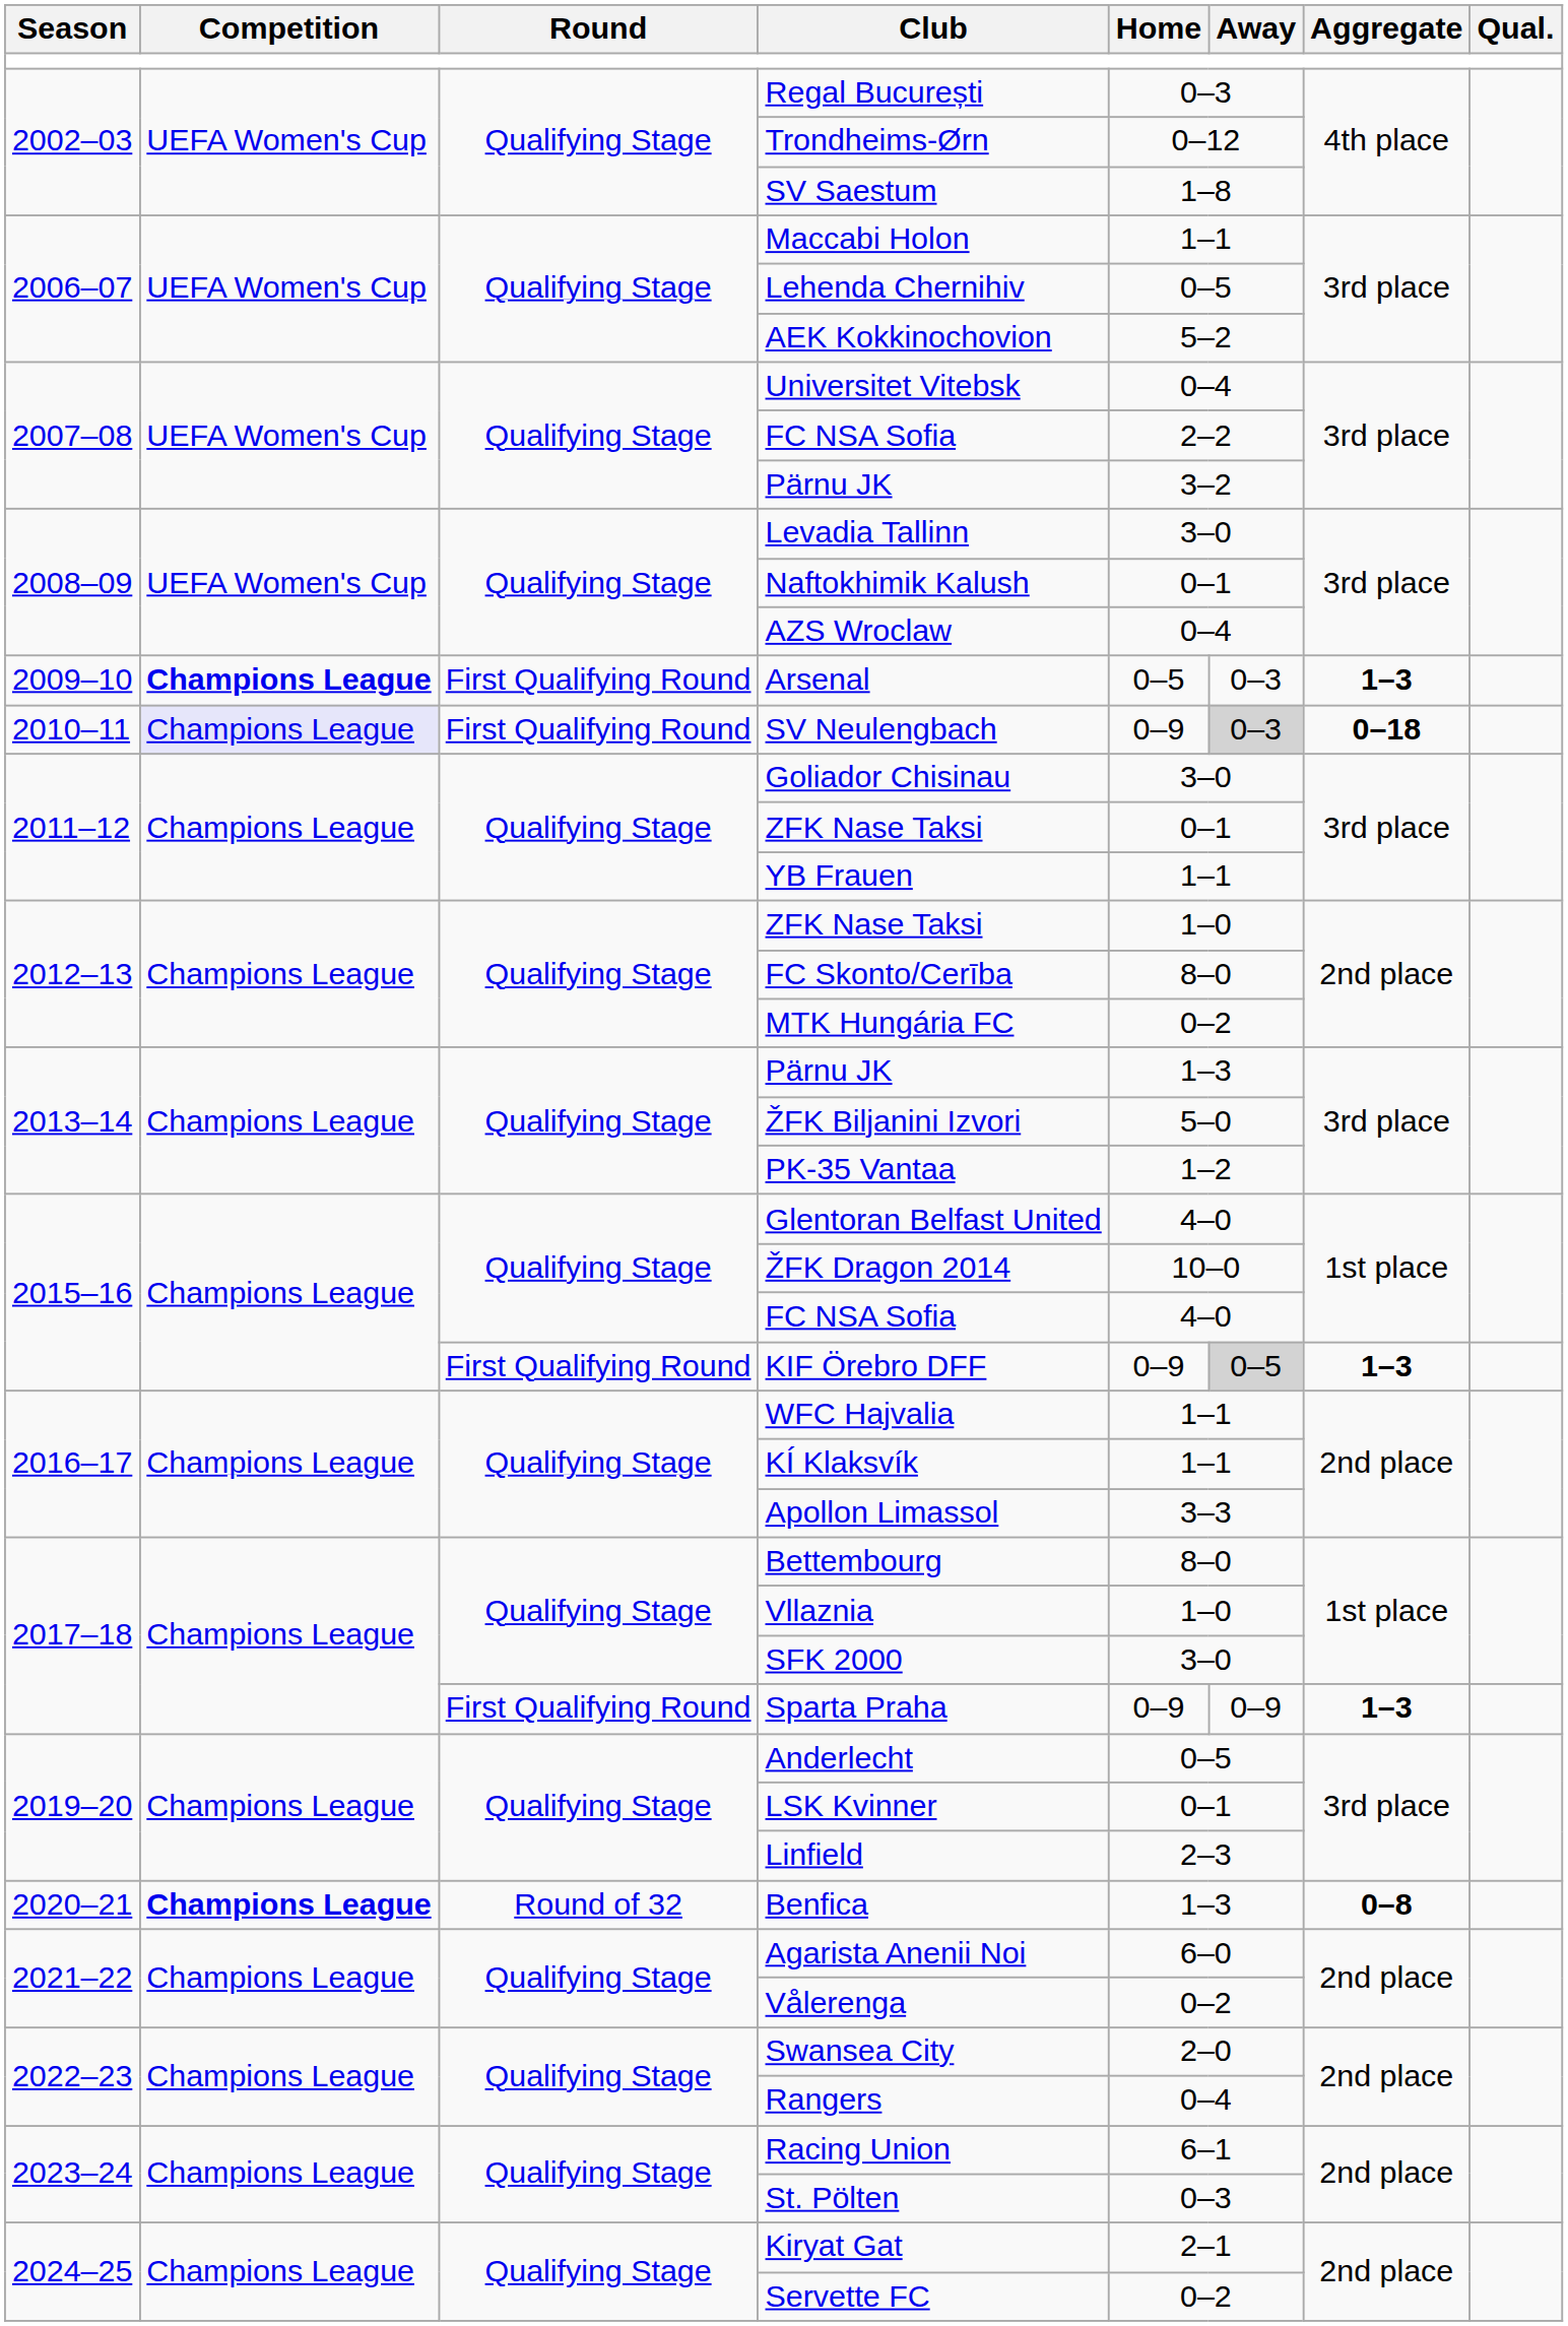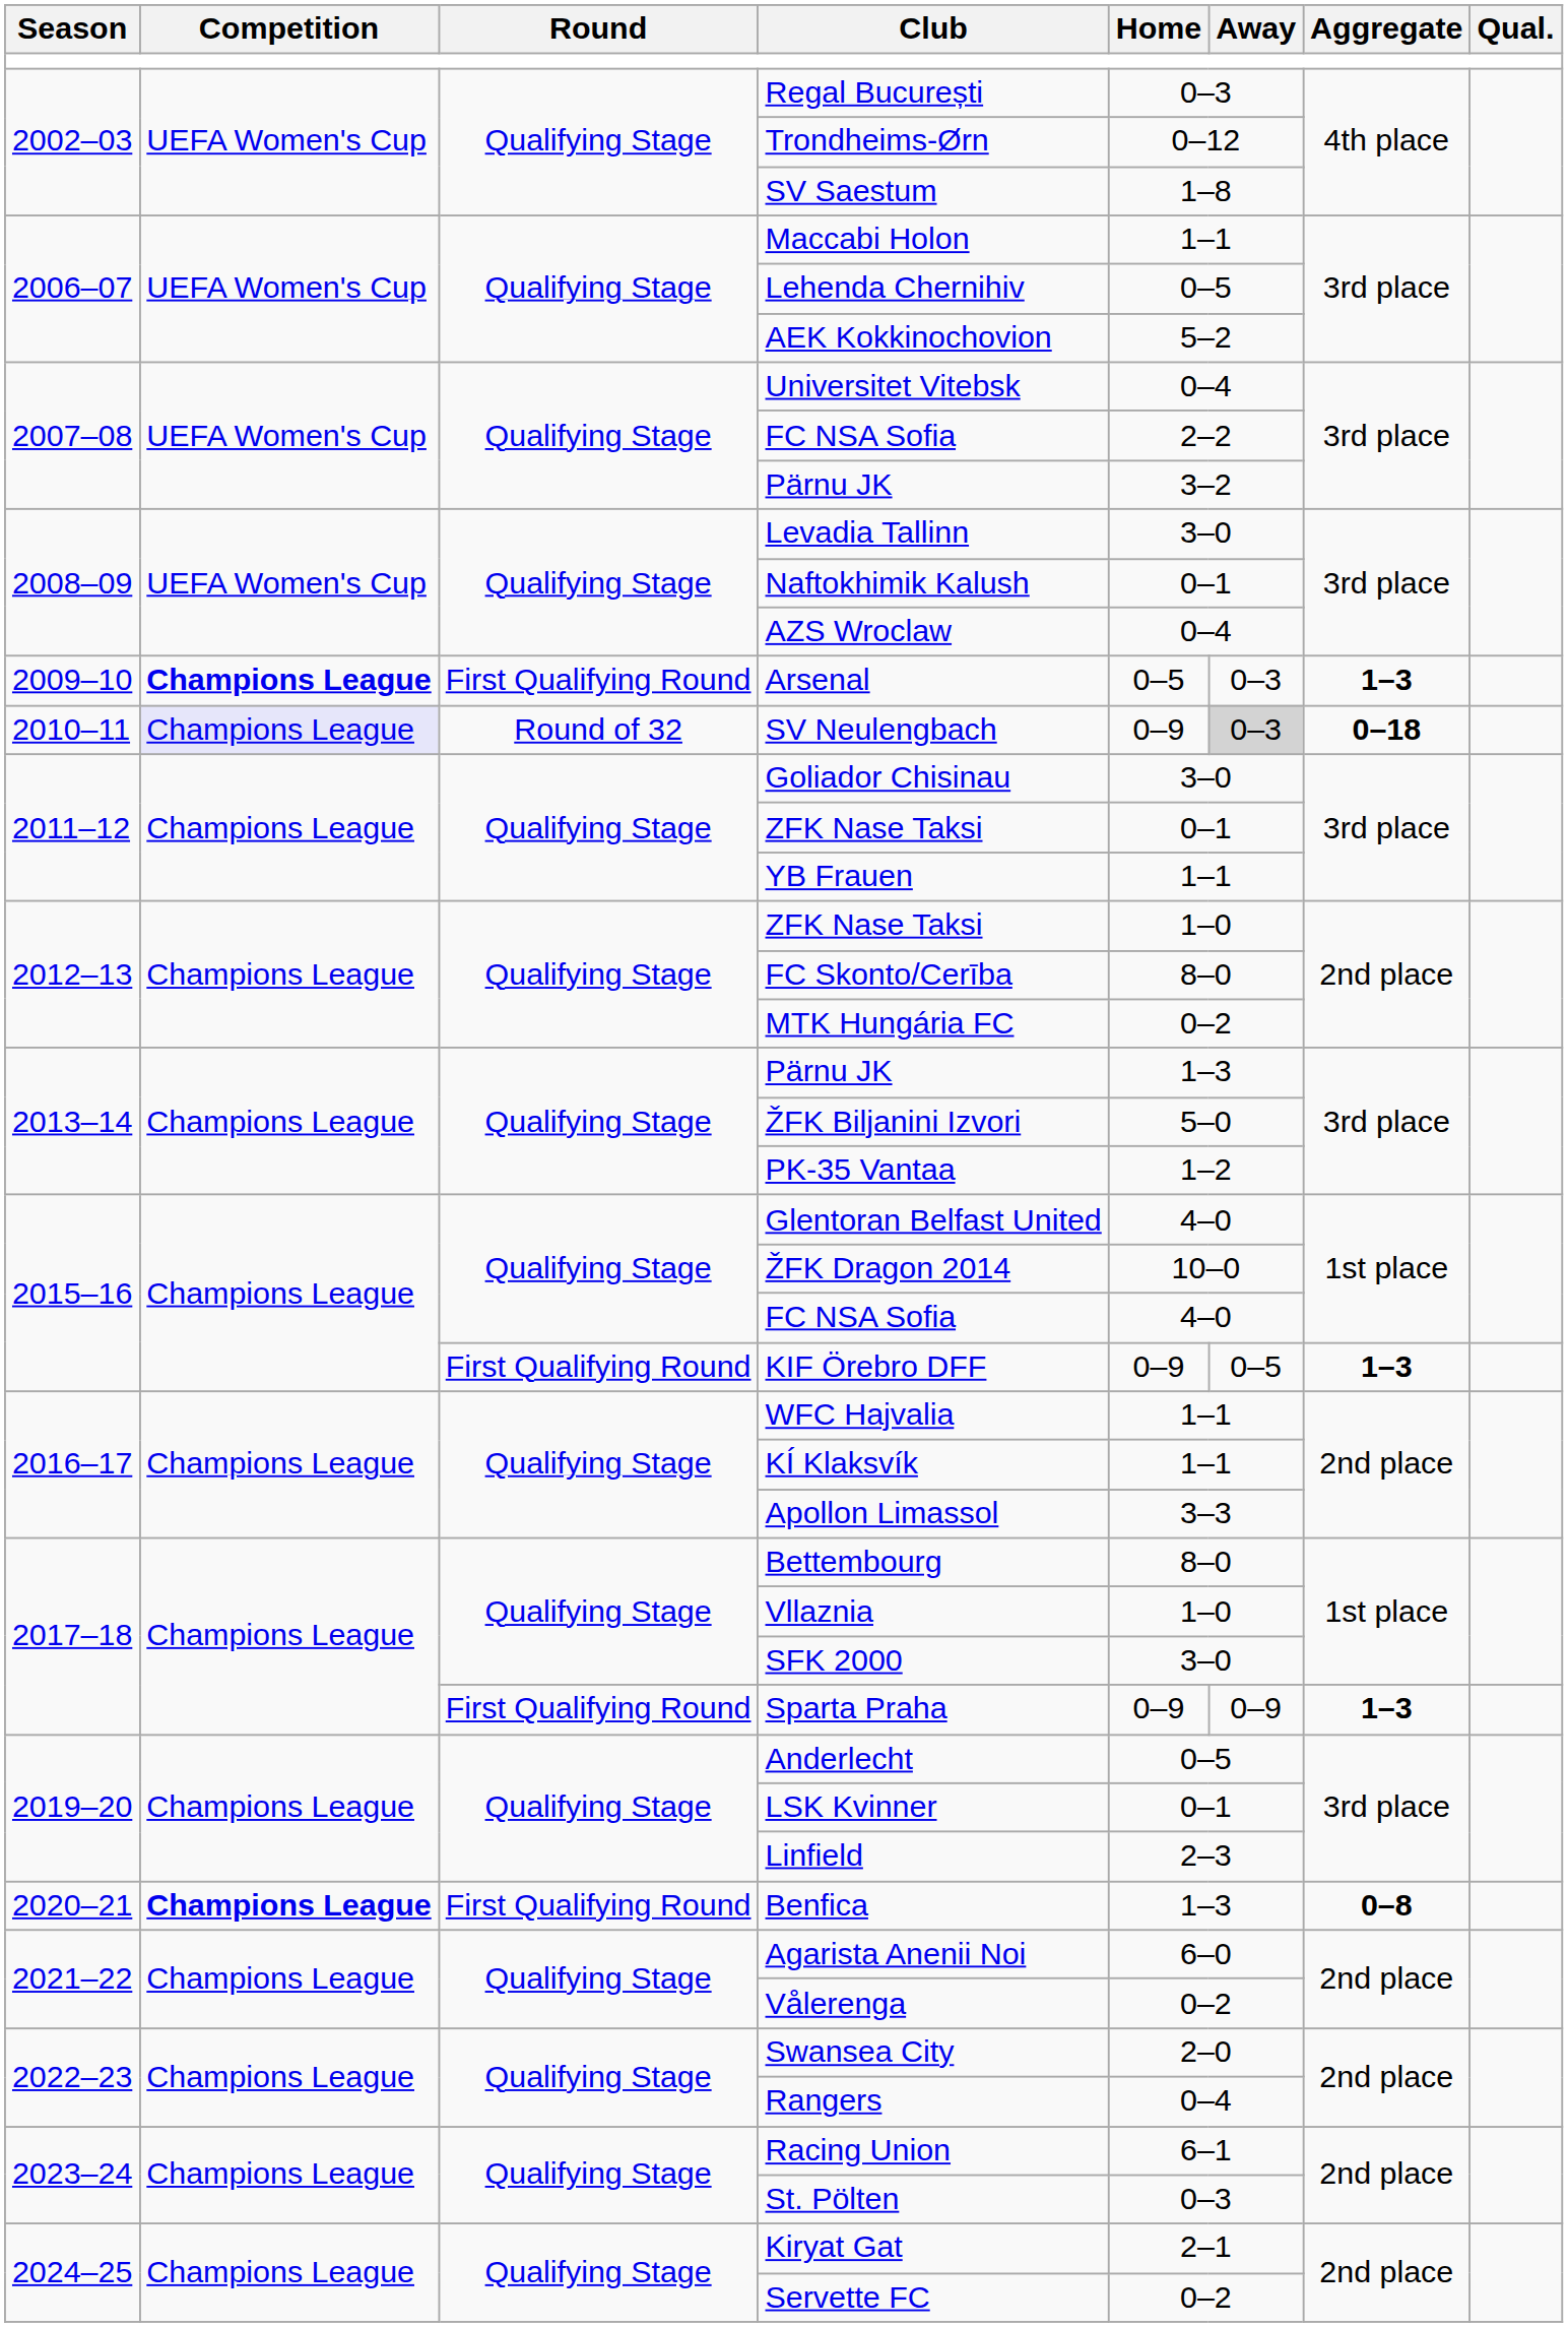 <table class="wikitable">
 <tr>
 <th>Season</th>
 <th>Competition</th>
 <th>Round</th>
 <th>Club</th>
 <th>Home</th>
 <th>Away</th>
 <th>Aggregate</th>
 <th>Qual.</th>
 </tr>
 <tr>
 <td colspan="8" style="background:white;"></td>
 </tr>
 <tr>
 <td rowspan="3"><a href='#'>2002–03</a></td>
 <td rowspan="3"><a href='#'>UEFA Women's Cup</a></td>
 <td rowspan="3" style="text-align:center;"><a href='#'>Qualifying Stage</a></td>
 <td> <a href='#'>Regal București</a></td>
 <td colspan="2" style="text-align:center;">0–3</td>
 <td rowspan="3" style="text-align:center;">4th place</td>
 <td style="text-align:center;" rowspan="3"></td>
 </tr>
 <tr>
 <td> <a href='#'>Trondheims-Ørn</a></td>
 <td colspan="2" style="text-align:center;">0–12</td>
 </tr>
 <tr>
 <td> <a href='#'>SV Saestum</a></td>
 <td colspan="2" style="text-align:center;">1–8</td>
 </tr>
 <tr>
 <td rowspan="3"><a href='#'>2006–07</a></td>
 <td rowspan="3"><a href='#'>UEFA Women's Cup</a></td>
 <td rowspan="3" style="text-align:center;"><a href='#'>Qualifying Stage</a></td>
 <td> <a href='#'>Maccabi Holon</a></td>
 <td colspan="2" style="text-align:center;">1–1</td>
 <td rowspan="3" style="text-align:center;">3rd place</td>
 <td style="text-align:center;" rowspan="3"></td>
 </tr>
 <tr>
 <td> <a href='#'>Lehenda Chernihiv</a></td>
 <td colspan="2" style="text-align:center;">0–5</td>
 </tr>
 <tr>
 <td> <a href='#'>AEK Kokkinochovion</a></td>
 <td colspan="2" style="text-align:center;">5–2</td>
 </tr>
 <tr>
 <td rowspan="3"><a href='#'>2007–08</a></td>
 <td rowspan="3"><a href='#'>UEFA Women's Cup</a></td>
 <td rowspan="3" style="text-align:center;"><a href='#'>Qualifying Stage</a></td>
 <td> <a href='#'>Universitet Vitebsk</a></td>
 <td colspan="2" style="text-align:center;">0–4</td>
 <td rowspan="3" style="text-align:center;">3rd place</td>
 <td style="text-align:center;" rowspan="3"></td>
 </tr>
 <tr>
 <td> <a href='#'>FC NSA Sofia</a></td>
 <td colspan="2" style="text-align:center;">2–2</td>
 </tr>
 <tr>
 <td> <a href='#'>Pärnu JK</a></td>
 <td colspan="2" style="text-align:center;">3–2</td>
 </tr>
 <tr>
 <td rowspan="3"><a href='#'>2008–09</a></td>
 <td rowspan="3"><a href='#'>UEFA Women's Cup</a></td>
 <td rowspan="3" style="text-align:center;"><a href='#'>Qualifying Stage</a></td>
 <td> <a href='#'>Levadia Tallinn</a></td>
 <td colspan="2" style="text-align:center;">3–0</td>
 <td rowspan="3" style="text-align:center;">3rd place</td>
 <td style="text-align:center;" rowspan="3"></td>
 </tr>
 <tr>
 <td> <a href='#'>Naftokhimik Kalush</a></td>
 <td colspan="2" style="text-align:center;">0–1</td>
 </tr>
 <tr>
 <td> <a href='#'>AZS Wroclaw</a></td>
 <td colspan="2" style="text-align:center;">0–4</td>
 </tr>
 <tr>
 <td><a href='#'>2009–10</a></td>
 <td><strong><a href='#'>Champions League</a></strong></td>
 <td><a href='#'>First Qualifying Round</a></td>
 <td> <a href='#'>Arsenal</a></td>
 <td style="text-align:center;">0–5</td>
 <td style="text-align:center;">0–3</td>
 <td style="text-align:center"><strong>1–3</strong></td>
 <td style="text-align:center;"></td>
 </tr>
 <tr>
 <td><a href='#'>2010–11</a></td>
 <td style="background: lavender;"><a href='#'>Champions League</a></td>
-<td><a href='#'>First Qualifying Round</a></td>
+<td style="text-align:center;"><a href='#'>Round of 32</a></td>
 <td> <a href='#'>SV Neulengbach</a></td>
 <td style="text-align:center;">0–9</td>
 <td style="background: lightgrey; text-align:center;">0–3</td>
 <td style="text-align:center;"><strong>0–18</strong></td>
 <td style="text-align:center;"></td>
 </tr>
 <tr>
 <td rowspan="3"><a href='#'>2011–12</a></td>
 <td rowspan="3"><a href='#'>Champions League</a></td>
 <td rowspan="3" style="text-align:center;"><a href='#'>Qualifying Stage</a></td>
 <td> <a href='#'>Goliador Chisinau</a></td>
 <td colspan="2" style="text-align:center;">3–0</td>
 <td rowspan="3" style="text-align:center;">3rd place</td>
 <td style="text-align:center;" rowspan="3"></td>
 </tr>
 <tr>
 <td> <a href='#'>ZFK Nase Taksi</a></td>
 <td colspan="2" style="text-align:center;">0–1</td>
 </tr>
 <tr>
 <td> <a href='#'>YB Frauen</a></td>
 <td colspan="2" style="text-align:center;">1–1</td>
 </tr>
 <tr>
 <td rowspan="3"><a href='#'>2012–13</a></td>
 <td rowspan="3"><a href='#'>Champions League</a></td>
 <td rowspan="3" style="text-align:center;"><a href='#'>Qualifying Stage</a></td>
 <td> <a href='#'>ZFK Nase Taksi</a></td>
 <td colspan="2" style="text-align:center;">1–0</td>
 <td rowspan="3" style="text-align:center;">2nd place</td>
 <td style="text-align:center;" rowspan="3"></td>
 </tr>
 <tr>
 <td> <a href='#'>FC Skonto/Cerība</a></td>
 <td colspan="2" style="text-align:center;">8–0</td>
 </tr>
 <tr>
 <td> <a href='#'>MTK Hungária FC</a></td>
 <td colspan="2" style="text-align:center;">0–2</td>
 </tr>
 <tr>
 <td rowspan="3"><a href='#'>2013–14</a></td>
 <td rowspan="3"><a href='#'>Champions League</a></td>
 <td rowspan="3" style="text-align:center;"><a href='#'>Qualifying Stage</a></td>
 <td> <a href='#'>Pärnu JK</a></td>
 <td colspan="2" style="text-align:center;">1–3</td>
 <td rowspan="3" style="text-align:center;">3rd place</td>
 <td style="text-align:center;" rowspan="3"></td>
 </tr>
 <tr>
 <td> <a href='#'>ŽFK Biljanini Izvori</a></td>
 <td colspan="2" style="text-align:center;">5–0</td>
 </tr>
 <tr>
 <td> <a href='#'>PK-35 Vantaa</a></td>
 <td colspan="2" style="text-align:center;">1–2</td>
 </tr>
 <tr>
 <td rowspan="4"><a href='#'>2015–16</a></td>
 <td rowspan="4"><a href='#'>Champions League</a></td>
 <td rowspan="3" style="text-align:center;"><a href='#'>Qualifying Stage</a></td>
 <td> <a href='#'>Glentoran Belfast United</a></td>
 <td colspan="2" style="text-align:center;">4–0</td>
 <td rowspan="3" style="text-align:center;">1st place</td>
 <td style="text-align:center;" rowspan="3"></td>
 </tr>
 <tr>
 <td> <a href='#'>ŽFK Dragon 2014</a></td>
 <td colspan="2" style="text-align:center;">10–0</td>
 </tr>
 <tr>
 <td> <a href='#'>FC NSA Sofia</a></td>
 <td colspan="2" style="text-align:center;">4–0</td>
 </tr>
 <tr>
 <td><a href='#'>First Qualifying Round</a></td>
 <td> <a href='#'>KIF Örebro DFF</a></td>
 <td style="text-align:center;">0–9</td>
-<td style="background: lightgrey; text-align:center;">0–5</td>
+<td style="text-align:center;">0–5</td>
 <td style="text-align:center"><strong>1–3</strong></td>
 <td style="text-align:center;"></td>
 </tr>
 <tr>
 <td rowspan="3"><a href='#'>2016–17</a></td>
 <td rowspan="3"><a href='#'>Champions League</a></td>
 <td rowspan="3" style="text-align:center;"><a href='#'>Qualifying Stage</a></td>
 <td> <a href='#'>WFC Hajvalia</a></td>
 <td colspan="2" style="text-align:center;">1–1</td>
 <td rowspan="3" style="text-align:center;">2nd place</td>
 <td style="text-align:center;" rowspan="3"></td>
 </tr>
 <tr>
 <td> <a href='#'>KÍ Klaksvík</a></td>
 <td colspan="2" style="text-align:center;">1–1</td>
 </tr>
 <tr>
 <td> <a href='#'>Apollon Limassol</a></td>
 <td colspan="2" style="text-align:center;">3–3</td>
 </tr>
 <tr>
 <td rowspan="4"><a href='#'>2017–18</a></td>
 <td rowspan="4"><a href='#'>Champions League</a></td>
 <td rowspan="3" style="text-align:center;"><a href='#'>Qualifying Stage</a></td>
 <td> <a href='#'>Bettembourg</a></td>
 <td colspan="2" style="text-align:center;">8–0</td>
 <td rowspan="3" style="text-align:center;">1st place</td>
 <td style="text-align:center;" rowspan="3"></td>
 </tr>
 <tr>
 <td> <a href='#'>Vllaznia</a></td>
 <td colspan="2" style="text-align:center;">1–0</td>
 </tr>
 <tr>
 <td> <a href='#'>SFK 2000</a></td>
 <td colspan="2" style="text-align:center;">3–0</td>
 </tr>
 <tr>
 <td><a href='#'>First Qualifying Round</a></td>
 <td> <a href='#'>Sparta Praha</a></td>
 <td style="text-align:center;">0–9</td>
 <td style="text-align:center;">0–9</td>
 <td style="text-align:center"><strong>1–3</strong></td>
 <td style="text-align:center;"></td>
 </tr>
 <tr>
 <td rowspan="3"><a href='#'>2019–20</a></td>
 <td rowspan="3"><a href='#'>Champions League</a></td>
 <td rowspan="3" style="text-align:center;"><a href='#'>Qualifying Stage</a></td>
 <td> <a href='#'>Anderlecht</a></td>
 <td colspan="2" style="text-align:center;">0–5</td>
 <td rowspan="3" style="text-align:center;">3rd place</td>
 <td style="text-align:center;" rowspan="3"></td>
 </tr>
 <tr>
 <td> <a href='#'>LSK Kvinner</a></td>
 <td colspan="2" style="text-align:center;">0–1</td>
 </tr>
 <tr>
 <td> <a href='#'>Linfield</a></td>
 <td colspan="2" style="text-align:center;">2–3</td>
 </tr>
 <tr>
 <td><a href='#'>2020–21</a></td>
 <td><strong><a href='#'>Champions League</a></strong></td>
-<td style="text-align:center;"><a href='#'>Round of 32</a></td>
+<td><a href='#'>First Qualifying Round</a></td>
 <td> <a href='#'>Benfica</a></td>
 <td colspan="2" style="text-align:center">1–3</td>
 <td style="text-align:center;"><strong>0–8</strong></td>
 <td style="text-align:center;"></td>
 </tr>
 <tr>
 <td rowspan="2"><a href='#'>2021–22</a></td>
 <td rowspan="2"><a href='#'>Champions League</a></td>
 <td rowspan="2" style="text-align:center;"><a href='#'>Qualifying Stage</a></td>
 <td> <a href='#'>Agarista Anenii Noi</a></td>
 <td colspan="2" style="text-align:center;">6–0</td>
 <td rowspan="2" style="text-align:center;">2nd place</td>
 <td style="text-align:center;" rowspan="2"></td>
 </tr>
 <tr>
 <td> <a href='#'>Vålerenga</a></td>
 <td colspan="2" style="text-align:center;">0–2</td>
 </tr>
 <tr>
 <td rowspan="2"><a href='#'>2022–23</a></td>
 <td rowspan="2"><a href='#'>Champions League</a></td>
 <td rowspan="2"style="text-align:center;"><a href='#'>Qualifying Stage</a></td>
 <td> <a href='#'>Swansea City</a></td>
 <td colspan="2" style="text-align:center;">2–0</td>
 <td rowspan="2" style="text-align:center;">2nd place</td>
 <td style="text-align:center;" rowspan="2"></td>
 </tr>
 <tr>
 <td> <a href='#'>Rangers</a></td>
 <td colspan="2" style="text-align:center;">0–4</td>
 </tr>
 <tr>
 <td rowspan="2"><a href='#'>2023–24</a></td>
 <td rowspan="2"><a href='#'>Champions League</a></td>
 <td rowspan="2"style="text-align:center;"><a href='#'>Qualifying Stage</a></td>
 <td> <a href='#'>Racing Union</a></td>
 <td colspan="2" style="text-align:center;">6–1</td>
 <td rowspan="2" style="text-align:center;">2nd place</td>
 <td style="text-align:center;" rowspan="2"></td>
 </tr>
 <tr>
 <td> <a href='#'>St. Pölten</a></td>
 <td colspan="2" style="text-align:center;">0–3</td>
 </tr>
 <tr>
 <td rowspan="2"><a href='#'>2024–25</a></td>
 <td rowspan="2"><a href='#'>Champions League</a></td>
 <td rowspan="2"style="text-align:center;"><a href='#'>Qualifying Stage</a></td>
 <td> <a href='#'>Kiryat Gat</a></td>
 <td colspan="2" style="text-align:center;">2–1</td>
 <td rowspan="2" style="text-align:center;">2nd place</td>
 <td style="text-align:center;" rowspan="2"></td>
 </tr>
 <tr>
 <td> <a href='#'>Servette FC</a></td>
 <td colspan="2" style="text-align:center;">0–2</td>
 </tr>
 </table>
